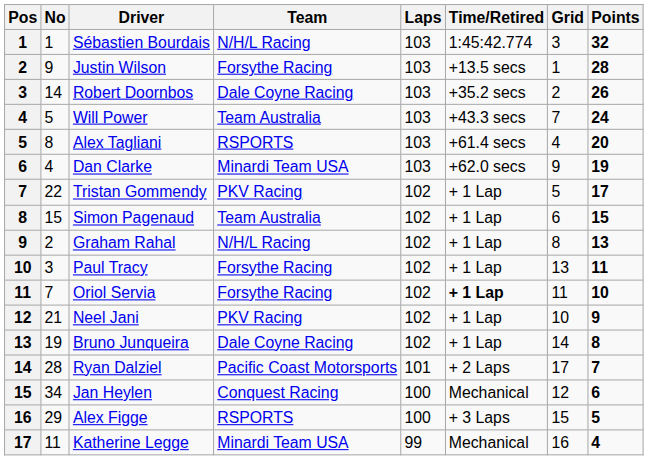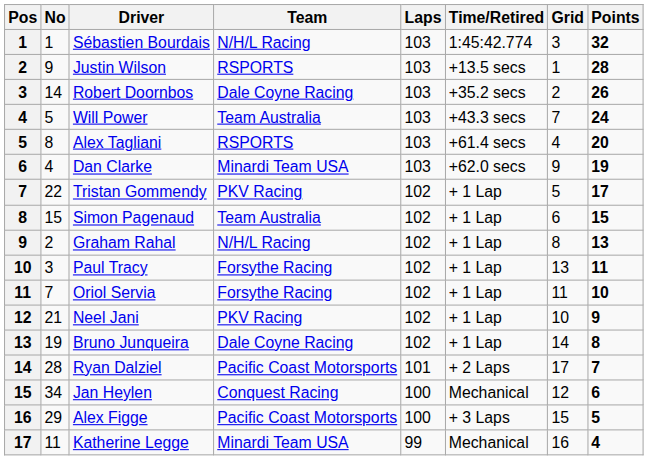 <table class="wikitable" style="font-size:95%;">
 <tr>
 <th>Pos</th>
 <th>No</th>
 <th>Driver</th>
 <th>Team</th>
 <th>Laps</th>
 <th>Time/Retired</th>
 <th>Grid</th>
 <th>Points</th>
 </tr>
 <tr>
 <th>1</th>
 <td>1</td>
 <td> <a href='#'>Sébastien Bourdais</a></td>
 <td><a href='#'>N/H/L Racing</a></td>
 <td>103</td>
 <td>1:45:42.774</td>
 <td>3</td>
 <td><strong>32</strong></td>
 </tr>
 <tr>
 <th>2</th>
 <td>9</td>
 <td> <a href='#'>Justin Wilson</a></td>
-<td><a href='#'>Forsythe Racing</a></td>
+<td><a href='#'>RSPORTS</a></td>
 <td>103</td>
 <td>+13.5 secs</td>
 <td>1</td>
 <td><strong>28</strong></td>
 </tr>
 <tr>
 <th>3</th>
 <td>14</td>
 <td> <a href='#'>Robert Doornbos</a></td>
 <td><a href='#'>Dale Coyne Racing</a></td>
 <td>103</td>
 <td>+35.2 secs</td>
 <td>2</td>
 <td><strong>26</strong></td>
 </tr>
 <tr>
 <th>4</th>
 <td>5</td>
 <td> <a href='#'>Will Power</a></td>
 <td><a href='#'>Team Australia</a></td>
 <td>103</td>
 <td>+43.3 secs</td>
 <td>7</td>
 <td><strong>24</strong></td>
 </tr>
 <tr>
 <th>5</th>
 <td>8</td>
 <td> <a href='#'>Alex Tagliani</a></td>
 <td><a href='#'>RSPORTS</a></td>
 <td>103</td>
 <td>+61.4 secs</td>
 <td>4</td>
 <td><strong>20</strong></td>
 </tr>
 <tr>
 <th>6</th>
 <td>4</td>
 <td> <a href='#'>Dan Clarke</a></td>
 <td><a href='#'>Minardi Team USA</a></td>
 <td>103</td>
 <td>+62.0 secs</td>
 <td>9</td>
 <td><strong>19</strong></td>
 </tr>
 <tr>
 <th>7</th>
 <td>22</td>
 <td> <a href='#'>Tristan Gommendy</a></td>
 <td><a href='#'>PKV Racing</a></td>
 <td>102</td>
 <td>+ 1 Lap</td>
 <td>5</td>
 <td><strong>17</strong></td>
 </tr>
 <tr>
 <th>8</th>
 <td>15</td>
 <td> <a href='#'>Simon Pagenaud</a></td>
 <td><a href='#'>Team Australia</a></td>
 <td>102</td>
 <td>+ 1 Lap</td>
 <td>6</td>
 <td><strong>15</strong></td>
 </tr>
 <tr>
 <th>9</th>
 <td>2</td>
 <td> <a href='#'>Graham Rahal</a></td>
 <td><a href='#'>N/H/L Racing</a></td>
 <td>102</td>
 <td>+ 1 Lap</td>
 <td>8</td>
 <td><strong>13</strong></td>
 </tr>
 <tr>
 <th>10</th>
 <td>3</td>
 <td> <a href='#'>Paul Tracy</a></td>
 <td><a href='#'>Forsythe Racing</a></td>
 <td>102</td>
 <td>+ 1 Lap</td>
 <td>13</td>
 <td><strong>11</strong></td>
 </tr>
 <tr>
 <th>11</th>
 <td>7</td>
 <td> <a href='#'>Oriol Servia</a></td>
 <td><a href='#'>Forsythe Racing</a></td>
 <td>102</td>
-<td><strong>+ 1 Lap</strong></td>
+<td>+ 1 Lap</td>
 <td>11</td>
 <td><strong>10</strong></td>
 </tr>
 <tr>
 <th>12</th>
 <td>21</td>
 <td> <a href='#'>Neel Jani</a></td>
 <td><a href='#'>PKV Racing</a></td>
 <td>102</td>
 <td>+ 1 Lap</td>
 <td>10</td>
 <td><strong>9</strong></td>
 </tr>
 <tr>
 <th>13</th>
 <td>19</td>
 <td> <a href='#'>Bruno Junqueira</a></td>
 <td><a href='#'>Dale Coyne Racing</a></td>
 <td>102</td>
 <td>+ 1 Lap</td>
 <td>14</td>
 <td><strong>8</strong></td>
 </tr>
 <tr>
 <th>14</th>
 <td>28</td>
 <td> <a href='#'>Ryan Dalziel</a></td>
 <td><a href='#'>Pacific Coast Motorsports</a></td>
 <td>101</td>
 <td>+ 2 Laps</td>
 <td>17</td>
 <td><strong>7</strong></td>
 </tr>
 <tr>
 <th>15</th>
 <td>34</td>
 <td> <a href='#'>Jan Heylen</a></td>
 <td><a href='#'>Conquest Racing</a></td>
 <td>100</td>
 <td>Mechanical</td>
 <td>12</td>
 <td><strong>6</strong></td>
 </tr>
 <tr>
 <th>16</th>
 <td>29</td>
 <td> <a href='#'>Alex Figge</a></td>
-<td><a href='#'>RSPORTS</a></td>
+<td><a href='#'>Pacific Coast Motorsports</a></td>
 <td>100</td>
 <td>+ 3 Laps</td>
 <td>15</td>
 <td><strong>5</strong></td>
 </tr>
 <tr>
 <th>17</th>
 <td>11</td>
 <td> <a href='#'>Katherine Legge</a></td>
 <td><a href='#'>Minardi Team USA</a></td>
 <td>99</td>
 <td>Mechanical</td>
 <td>16</td>
 <td><strong>4</strong></td>
 </tr>
 </table>
